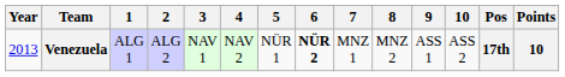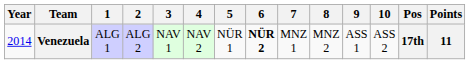 <table class="wikitable" style="text-align:center; font-size:85%">
 <tr>
 <th>Year</th>
 <th>Team</th>
 <th>1</th>
 <th>2</th>
 <th>3</th>
 <th>4</th>
 <th>5</th>
 <th>6</th>
 <th>7</th>
 <th>8</th>
 <th>9</th>
 <th>10</th>
 <th>Pos</th>
 <th>Points</th>
 </tr>
 <tr>
-<td><a href='#'>2013</a></td>
+<td><a href='#'>2014</a></td>
 <th nowrap>Venezuela</th>
 <td style="background:#CFCFFF;">ALG<br>1<br></td>
 <td style="background:#CFCFFF;">ALG<br>2<br></td>
 <td style="background:#DFFFDF;">NAV<br>1<br></td>
 <td style="background:#DFFFDF;">NAV<br>2<br></td>
 <td>NÜR<br>1</td>
 <td><strong>NÜR<br>2</strong></td>
 <td>MNZ<br>1</td>
 <td>MNZ<br>2</td>
 <td>ASS<br>1</td>
 <td>ASS<br>2</td>
 <th>17th</th>
-<th>10</th>
+<th>11</th>
 </tr>
 </table>
